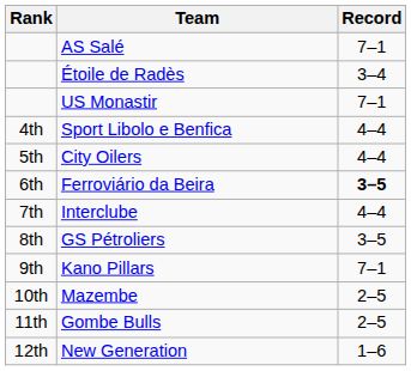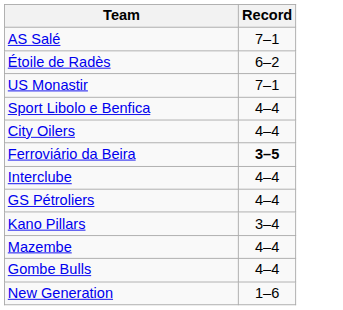 <table class="wikitable" style="text-align: center">
 <tr>
-<th width=40>Rank</th>
 <th width=250>Team</th>
 <th>Record</th>
 </tr>
 <tr>
-<td></td>
 <td align=left> <a href='#'>AS Salé</a></td>
 <td>7–1</td>
 </tr>
 <tr>
-<td></td>
 <td align=left> <a href='#'>Étoile de Radès</a></td>
-<td>3–4</td>
+<td>6–2</td>
 </tr>
 <tr>
-<td></td>
 <td align=left> <a href='#'>US Monastir</a></td>
 <td>7–1</td>
 </tr>
 <tr>
-<td>4th</td>
 <td align=left> <a href='#'>Sport Libolo e Benfica</a></td>
 <td>4–4</td>
 </tr>
 <tr>
-<td>5th</td>
 <td align=left> <a href='#'>City Oilers</a></td>
 <td>4–4</td>
 </tr>
 <tr>
-<td>6th</td>
 <td align=left> <a href='#'>Ferroviário da Beira</a></td>
 <td><strong>3–5</strong></td>
 </tr>
 <tr>
-<td>7th</td>
 <td align=left> <a href='#'>Interclube</a></td>
 <td>4–4</td>
 </tr>
 <tr>
-<td>8th</td>
 <td align=left> <a href='#'>GS Pétroliers</a></td>
-<td>3–5</td>
+<td>4–4</td>
 </tr>
 <tr>
-<td>9th</td>
 <td align=left> <a href='#'>Kano Pillars</a></td>
-<td>7–1</td>
+<td>3–4</td>
 </tr>
 <tr>
-<td>10th</td>
 <td align=left> <a href='#'>Mazembe</a></td>
-<td>2–5</td>
+<td>4–4</td>
 </tr>
 <tr>
-<td>11th</td>
 <td align=left> <a href='#'>Gombe Bulls</a></td>
-<td>2–5</td>
+<td>4–4</td>
 </tr>
 <tr>
-<td>12th</td>
 <td align=left> <a href='#'>New Generation</a></td>
 <td>1–6</td>
 </tr>
 </table>
